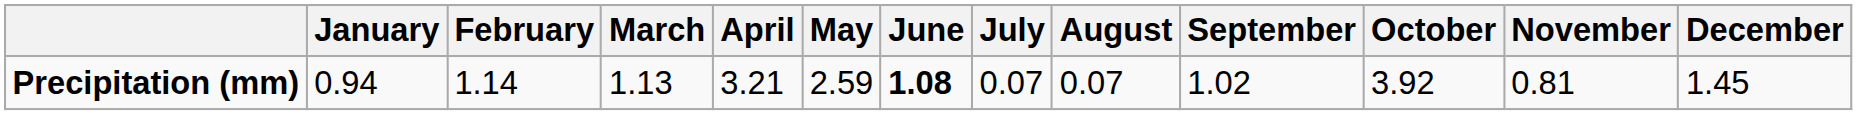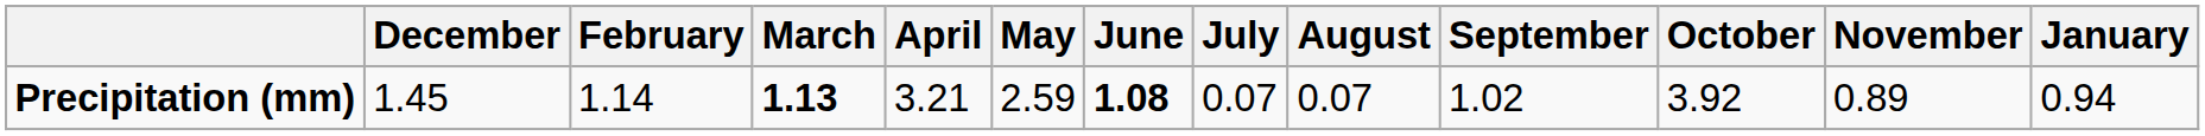 <table class="wikitable">
 <tr>
 <th></th>
-<th>January</th>
+<th>December</th>
 <th>February</th>
 <th>March</th>
 <th>April</th>
 <th>May</th>
 <th>June</th>
 <th>July</th>
 <th>August</th>
 <th>September</th>
 <th>October</th>
 <th>November</th>
-<th>December</th>
+<th>January</th>
 </tr>
 <tr>
 <td><strong>Precipitation (mm)</strong></td>
-<td>0.94</td>
+<td>1.45</td>
 <td>1.14</td>
-<td>1.13</td>
+<td><strong>1.13</strong></td>
 <td>3.21</td>
 <td>2.59</td>
 <td><strong>1.08</strong></td>
 <td>0.07</td>
 <td>0.07</td>
 <td>1.02</td>
 <td>3.92</td>
-<td>0.81</td>
-<td>1.45</td>
+<td>0.89</td>
+<td>0.94</td>
 </tr>
 </table>
